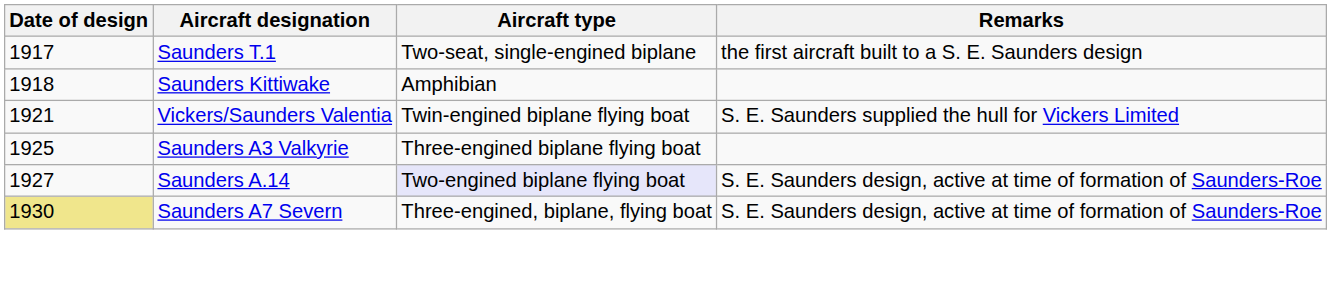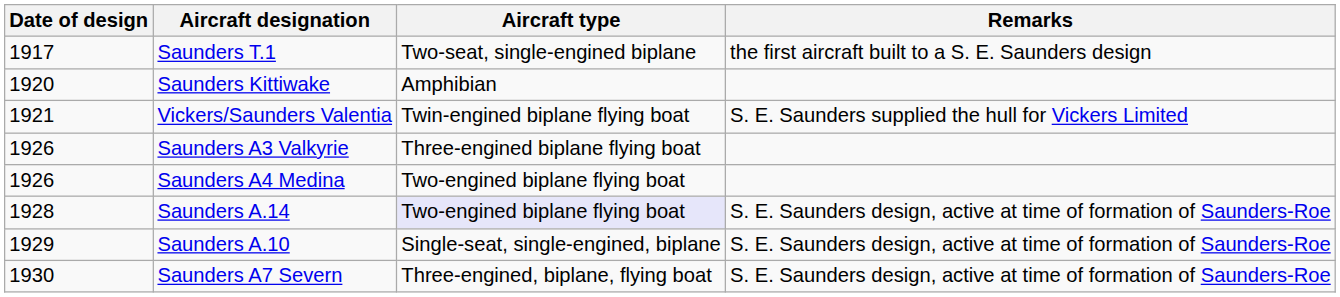 <table class="wikitable">
 <tr>
 <th>Date of design</th>
 <th>Aircraft designation</th>
 <th>Aircraft type</th>
 <th>Remarks</th>
 </tr>
 <tr>
 <td>1917</td>
 <td><a href='#'>Saunders T.1</a></td>
 <td>Two-seat, single-engined biplane</td>
 <td>the first aircraft built to a S. E. Saunders design</td>
 </tr>
 <tr>
-<td>1918</td>
+<td>1920</td>
 <td><a href='#'>Saunders Kittiwake</a></td>
 <td>Amphibian</td>
 <td></td>
 </tr>
 <tr>
 <td>1921</td>
 <td><a href='#'>Vickers/Saunders Valentia</a></td>
 <td>Twin-engined biplane flying boat</td>
 <td>S. E. Saunders supplied the hull for <a href='#'>Vickers Limited</a></td>
 </tr>
 <tr>
-<td>1925</td>
+<td>1926</td>
 <td><a href='#'>Saunders A3 Valkyrie</a></td>
 <td>Three-engined biplane flying boat</td>
 <td></td>
 </tr>
 <tr>
-<td>1927</td>
+<td>1926</td>
+<td><a href='#'>Saunders A4 Medina</a></td>
+<td>Two-engined biplane flying boat</td>
+<td></td>
+</tr>
+<tr>
+<td>1928</td>
 <td><a href='#'>Saunders A.14</a></td>
 <td style="background: lavender;">Two-engined biplane flying boat</td>
 <td>S. E. Saunders design, active at time of formation of <a href='#'>Saunders-Roe</a></td>
 </tr>
 <tr>
-<td style="background: khaki;">1930</td>
+<td>1929</td>
+<td><a href='#'>Saunders A.10</a></td>
+<td>Single-seat, single-engined, biplane</td>
+<td>S. E. Saunders design, active at time of formation of <a href='#'>Saunders-Roe</a></td>
+</tr>
+<tr>
+<td>1930</td>
 <td><a href='#'>Saunders A7 Severn</a></td>
 <td>Three-engined, biplane, flying boat</td>
 <td>S. E. Saunders design, active at time of formation of <a href='#'>Saunders-Roe</a></td>
 </tr>
 </table>
